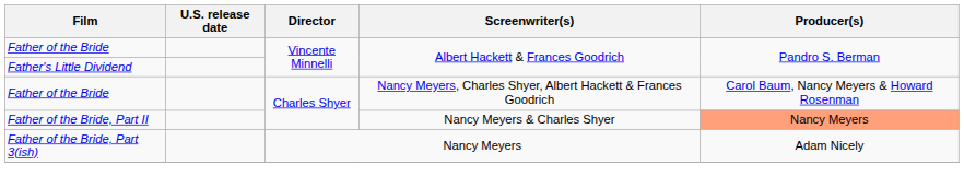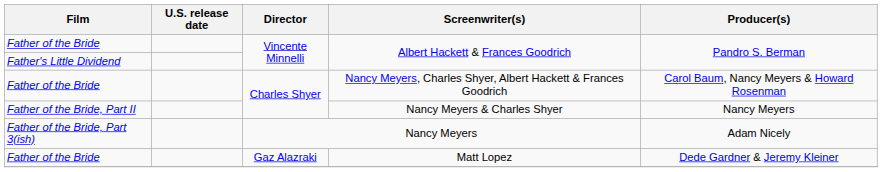 <table class="wikitable plainrowheaders" style="text-align:center;">
 <tr>
 <th>Film</th>
 <th>U.S. release date</th>
 <th>Director</th>
 <th>Screenwriter(s)</th>
 <th>Producer(s)</th>
 </tr>
 <tr>
 <td style="text-align:left"><em><a href='#'>Father of the Bride</a></em></td>
 <td style="text-align:left"></td>
 <td rowspan="2"><a href='#'>Vincente Minnelli</a></td>
 <td rowspan="2"><a href='#'>Albert Hackett</a> & <a href='#'>Frances Goodrich</a></td>
 <td rowspan="2"><a href='#'>Pandro S. Berman</a></td>
 </tr>
 <tr>
 <td style="text-align:left"><em><a href='#'>Father's Little Dividend</a></em></td>
 <td style="text-align:left"></td>
 </tr>
 <tr>
 <td style="text-align:left"><em><a href='#'>Father of the Bride</a></em></td>
 <td style="text-align:left"></td>
 <td rowspan="2"><a href='#'>Charles Shyer</a></td>
 <td><a href='#'>Nancy Meyers</a>, Charles Shyer, Albert Hackett & Frances Goodrich</td>
 <td><a href='#'>Carol Baum</a>, Nancy Meyers & <a href='#'>Howard Rosenman</a></td>
 </tr>
 <tr>
 <td style="text-align:left"><em><a href='#'>Father of the Bride, Part II</a></em></td>
 <td style="text-align:left"></td>
 <td>Nancy Meyers & Charles Shyer</td>
-<td style="background: lightsalmon;">Nancy Meyers</td>
+<td>Nancy Meyers</td>
 </tr>
 <tr>
 <td style="text-align:left"><em><a href='#'>Father of the Bride, Part 3(ish)</a></em></td>
 <td style="text-align:left"></td>
 <td colspan="2">Nancy Meyers</td>
 <td>Adam Nicely</td>
 </tr>
 <tr>
+<td style="text-align:left"><em><a href='#'>Father of the Bride</a></em></td>
+<td style="text-align:left"></td>
+<td><a href='#'>Gaz Alazraki</a></td>
+<td>Matt Lopez</td>
+<td><a href='#'>Dede Gardner</a> & <a href='#'>Jeremy Kleiner</a></td>
+</tr>
+<tr>
 </tr>
 </table>
